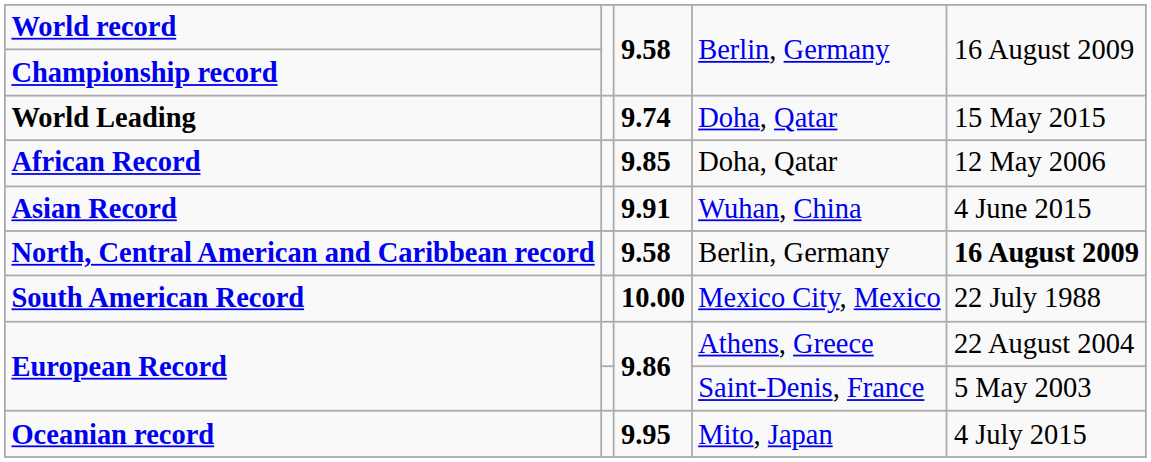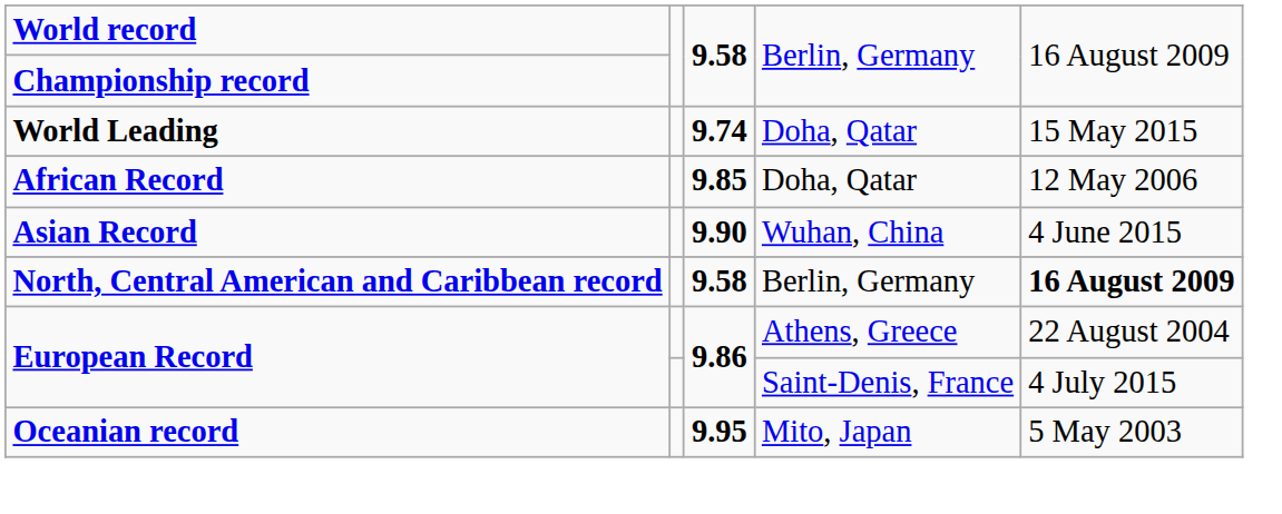 <table class="wikitable">
 <tr>
 <td><strong><a href='#'>World record</a></strong></td>
 <td rowspan=2></td>
 <td rowspan=2><strong>9.58</strong></td>
 <td rowspan=2><a href='#'>Berlin</a>, <a href='#'>Germany</a></td>
 <td rowspan=2>16 August 2009</td>
 </tr>
 <tr>
 <td><strong><a href='#'>Championship record</a></strong></td>
 </tr>
 <tr>
 <td><strong>World Leading</strong></td>
 <td></td>
 <td><strong>9.74</strong></td>
 <td><a href='#'>Doha</a>, <a href='#'>Qatar</a></td>
 <td>15 May 2015</td>
 </tr>
 <tr>
 <td><strong><a href='#'>African Record</a></strong></td>
 <td></td>
 <td><strong>9.85</strong></td>
 <td>Doha, Qatar</td>
 <td>12 May 2006</td>
 </tr>
 <tr>
 <td><strong><a href='#'>Asian Record</a></strong></td>
 <td></td>
-<td><strong>9.91</strong></td>
+<td><strong>9.90</strong></td>
 <td><a href='#'>Wuhan</a>, <a href='#'>China</a></td>
 <td>4 June 2015</td>
 </tr>
 <tr>
 <td><strong><a href='#'>North, Central American and Caribbean record</a></strong></td>
 <td></td>
 <td><strong>9.58</strong></td>
 <td>Berlin, Germany</td>
 <td><strong>16 August 2009</strong></td>
 </tr>
 <tr>
-<td><strong><a href='#'>South American Record</a></strong></td>
-<td></td>
-<td><strong>10.00</strong></td>
-<td><a href='#'>Mexico City</a>, <a href='#'>Mexico</a></td>
-<td>22 July 1988</td>
-</tr>
-<tr>
 <td rowspan=2><strong><a href='#'>European Record</a></strong></td>
 <td></td>
 <td rowspan=2><strong>9.86</strong></td>
 <td><a href='#'>Athens</a>, <a href='#'>Greece</a></td>
 <td>22 August 2004</td>
 </tr>
 <tr>
 <td></td>
 <td><a href='#'>Saint-Denis</a>, <a href='#'>France</a></td>
-<td>5 May 2003</td>
+<td>4 July 2015</td>
 </tr>
 <tr>
 <td><strong><a href='#'>Oceanian record</a></strong></td>
 <td></td>
 <td><strong>9.95</strong></td>
 <td><a href='#'>Mito</a>, <a href='#'>Japan</a></td>
-<td>4 July 2015</td>
+<td>5 May 2003</td>
 </tr>
 </table>
